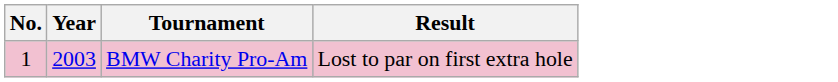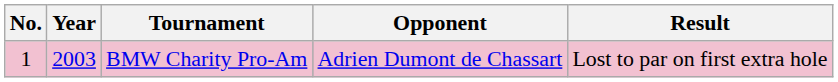 <table class="wikitable" style="font-size:95%;">
 <tr>
 <th>No.</th>
 <th>Year</th>
 <th>Tournament</th>
+<th>Opponent</th>
 <th>Result</th>
 </tr>
 <tr style="background:#F2C1D1;">
 <td align=center>1</td>
 <td><a href='#'>2003</a></td>
 <td><a href='#'>BMW Charity Pro-Am</a></td>
+<td> <a href='#'>Adrien Dumont de Chassart</a></td>
 <td>Lost to par on first extra hole</td>
 </tr>
 </table>
